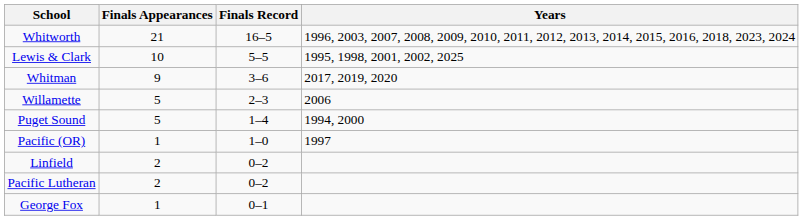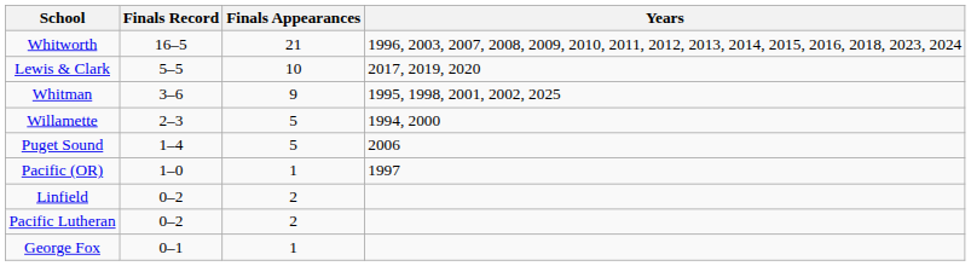 <table class="wikitable sortable" style="text-align:center;">
 <tr>
 <th>School</th>
+<th>Finals Record</th>
 <th>Finals Appearances</th>
-<th>Finals Record</th>
 <th class=unsortable>Years</th>
 </tr>
 <tr>
 <td><a href='#'>Whitworth</a></td>
+<td>16–5</td>
 <td>21</td>
-<td>16–5</td>
 <td align=left>1996, 2003, 2007, 2008, 2009, 2010, 2011, 2012, 2013, 2014, 2015, 2016, 2018, 2023, 2024</td>
 </tr>
 <tr>
 <td><a href='#'>Lewis & Clark</a></td>
+<td>5–5</td>
 <td>10</td>
-<td>5–5</td>
+<td align=left>2017, 2019, 2020</td>
+</tr>
+<tr>
+<td><a href='#'>Whitman</a></td>
+<td>3–6</td>
+<td>9</td>
 <td align=left>1995, 1998, 2001, 2002, 2025</td>
 </tr>
 <tr>
-<td><a href='#'>Whitman</a></td>
-<td>9</td>
-<td>3–6</td>
-<td align=left>2017, 2019, 2020</td>
+<td><a href='#'>Willamette</a></td>
+<td>2–3</td>
+<td>5</td>
+<td align=left>1994, 2000</td>
 </tr>
 <tr>
-<td><a href='#'>Willamette</a></td>
+<td><a href='#'>Puget Sound</a></td>
+<td>1–4</td>
 <td>5</td>
-<td>2–3</td>
 <td align=left>2006</td>
 </tr>
 <tr>
-<td><a href='#'>Puget Sound</a></td>
-<td>5</td>
-<td>1–4</td>
-<td align=left>1994, 2000</td>
-</tr>
-<tr>
 <td><a href='#'>Pacific (OR)</a></td>
+<td>1–0</td>
 <td>1</td>
-<td>1–0</td>
 <td align=left>1997</td>
 </tr>
 <tr>
 <td><a href='#'>Linfield</a></td>
+<td>0–2</td>
 <td>2</td>
-<td>0–2</td>
 <td align=left></td>
 </tr>
 <tr>
 <td><a href='#'>Pacific Lutheran</a></td>
+<td>0–2</td>
 <td>2</td>
-<td>0–2</td>
 <td align=left></td>
 </tr>
 <tr>
 <td><a href='#'>George Fox</a></td>
+<td>0–1</td>
 <td>1</td>
-<td>0–1</td>
 <td align=left></td>
 </tr>
 </table>
